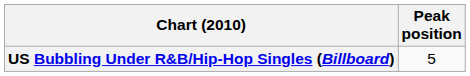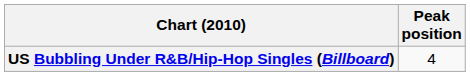 <table class="wikitable plainrowheaders" style="text-align:center">
 <tr>
 <th scope="col">Chart (2010)</th>
 <th scope="col">Peak<br>position</th>
 </tr>
 <tr>
 <th scope="row">US <a href='#'>Bubbling Under R&B/Hip-Hop Singles</a> (<em><a href='#'>Billboard</a></em>)</th>
-<td>5</td>
+<td>4</td>
 </tr>
 </table>
